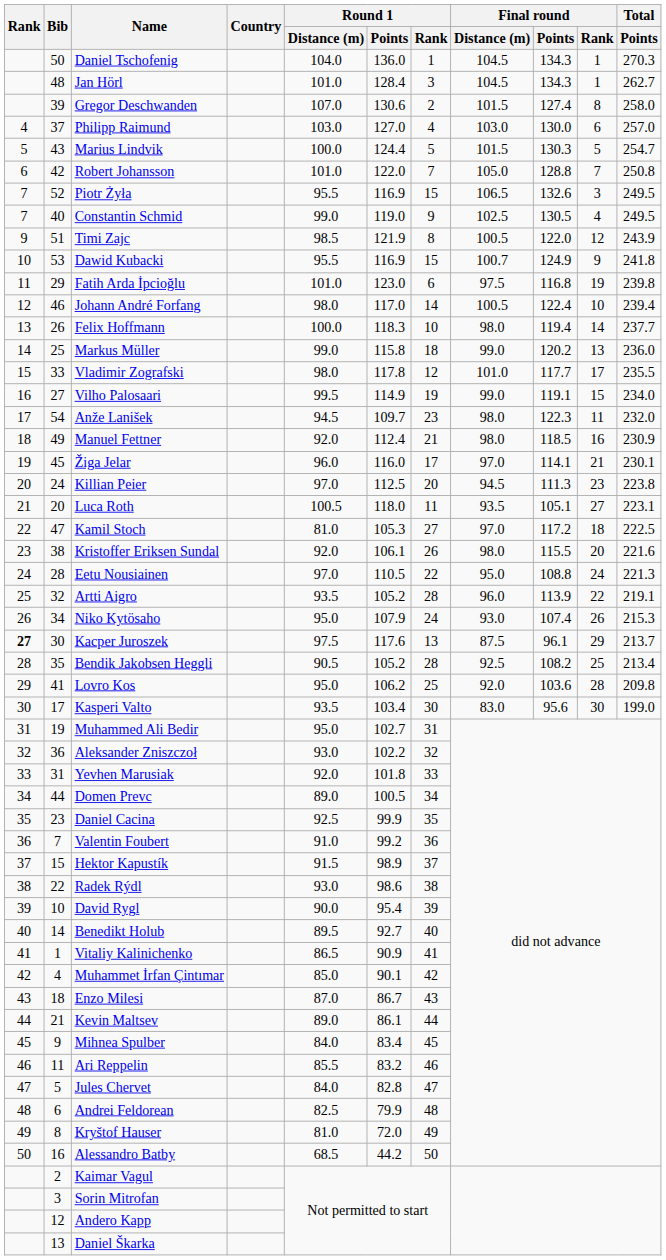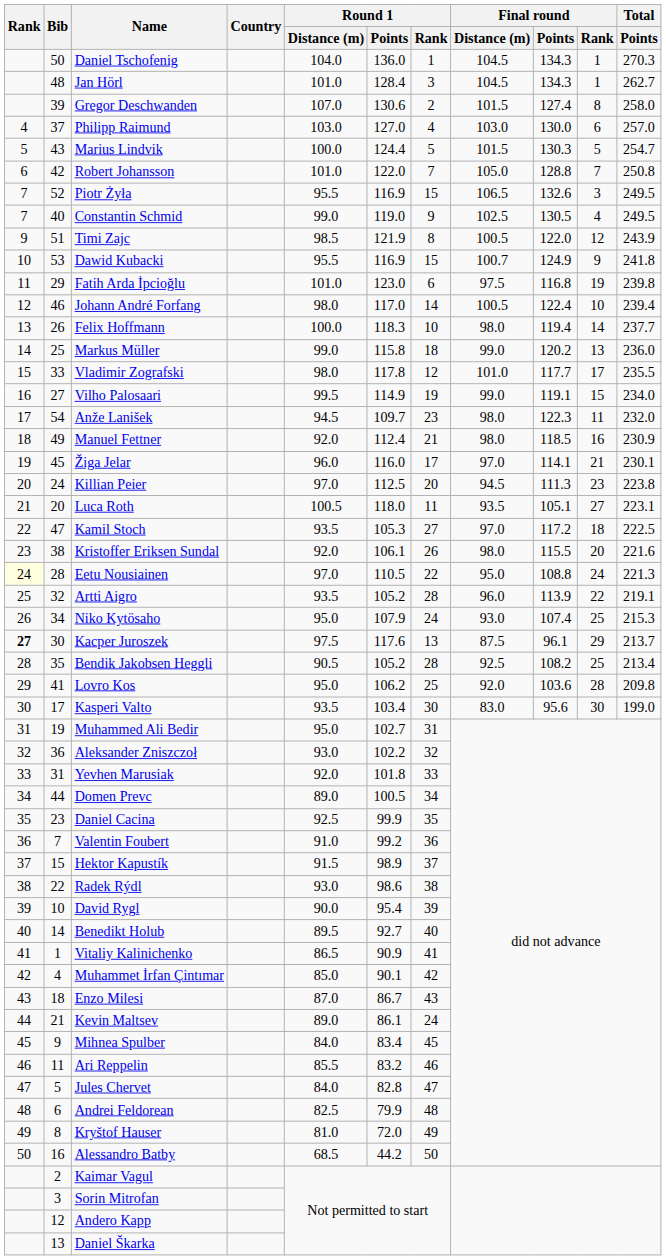 <table class="wikitable sortable" style="text-align:center">
 <tr>
 <th rowspan=2>Rank</th>
 <th rowspan=2>Bib</th>
 <th rowspan=2>Name</th>
 <th rowspan=2>Country</th>
 <th colspan=3>Round 1</th>
 <th colspan=3>Final round</th>
 <th>Total</th>
 </tr>
 <tr>
 <th>Distance (m)</th>
 <th>Points</th>
 <th>Rank</th>
 <th>Distance (m)</th>
 <th>Points</th>
 <th>Rank</th>
 <th>Points</th>
 </tr>
 <tr>
 <td></td>
 <td>50</td>
 <td align=left><a href='#'>Daniel Tschofenig</a></td>
 <td align=left></td>
 <td>104.0</td>
 <td>136.0</td>
 <td>1</td>
 <td>104.5</td>
 <td>134.3</td>
 <td>1</td>
 <td>270.3</td>
 </tr>
 <tr>
 <td></td>
 <td>48</td>
 <td align=left><a href='#'>Jan Hörl</a></td>
 <td align=left></td>
 <td>101.0</td>
 <td>128.4</td>
 <td>3</td>
 <td>104.5</td>
 <td>134.3</td>
 <td>1</td>
 <td>262.7</td>
 </tr>
 <tr>
 <td></td>
 <td>39</td>
 <td align=left><a href='#'>Gregor Deschwanden</a></td>
 <td align=left></td>
 <td>107.0</td>
 <td>130.6</td>
 <td>2</td>
 <td>101.5</td>
 <td>127.4</td>
 <td>8</td>
 <td>258.0</td>
 </tr>
 <tr>
 <td>4</td>
 <td>37</td>
 <td align=left><a href='#'>Philipp Raimund</a></td>
 <td align=left></td>
 <td>103.0</td>
 <td>127.0</td>
 <td>4</td>
 <td>103.0</td>
 <td>130.0</td>
 <td>6</td>
 <td>257.0</td>
 </tr>
 <tr>
 <td>5</td>
 <td>43</td>
 <td align=left><a href='#'>Marius Lindvik</a></td>
 <td align=left></td>
 <td>100.0</td>
 <td>124.4</td>
 <td>5</td>
 <td>101.5</td>
 <td>130.3</td>
 <td>5</td>
 <td>254.7</td>
 </tr>
 <tr>
 <td>6</td>
 <td>42</td>
 <td align=left><a href='#'>Robert Johansson</a></td>
 <td align=left></td>
 <td>101.0</td>
 <td>122.0</td>
 <td>7</td>
 <td>105.0</td>
 <td>128.8</td>
 <td>7</td>
 <td>250.8</td>
 </tr>
 <tr>
 <td>7</td>
 <td>52</td>
 <td align=left><a href='#'>Piotr Żyła</a></td>
 <td align=left></td>
 <td>95.5</td>
 <td>116.9</td>
 <td>15</td>
 <td>106.5</td>
 <td>132.6</td>
 <td>3</td>
 <td>249.5</td>
 </tr>
 <tr>
 <td>7</td>
 <td>40</td>
 <td align=left><a href='#'>Constantin Schmid</a></td>
 <td align=left></td>
 <td>99.0</td>
 <td>119.0</td>
 <td>9</td>
 <td>102.5</td>
 <td>130.5</td>
 <td>4</td>
 <td>249.5</td>
 </tr>
 <tr>
 <td>9</td>
 <td>51</td>
 <td align=left><a href='#'>Timi Zajc</a></td>
 <td align=left></td>
 <td>98.5</td>
 <td>121.9</td>
 <td>8</td>
 <td>100.5</td>
 <td>122.0</td>
 <td>12</td>
 <td>243.9</td>
 </tr>
 <tr>
 <td>10</td>
 <td>53</td>
 <td align=left><a href='#'>Dawid Kubacki</a></td>
 <td align=left></td>
 <td>95.5</td>
 <td>116.9</td>
 <td>15</td>
 <td>100.7</td>
 <td>124.9</td>
 <td>9</td>
 <td>241.8</td>
 </tr>
 <tr>
 <td>11</td>
 <td>29</td>
 <td align=left><a href='#'>Fatih Arda İpcioğlu</a></td>
 <td align=left></td>
 <td>101.0</td>
 <td>123.0</td>
 <td>6</td>
 <td>97.5</td>
 <td>116.8</td>
 <td>19</td>
 <td>239.8</td>
 </tr>
 <tr>
 <td>12</td>
 <td>46</td>
 <td align=left><a href='#'>Johann André Forfang</a></td>
 <td align=left></td>
 <td>98.0</td>
 <td>117.0</td>
 <td>14</td>
 <td>100.5</td>
 <td>122.4</td>
 <td>10</td>
 <td>239.4</td>
 </tr>
 <tr>
 <td>13</td>
 <td>26</td>
 <td align=left><a href='#'>Felix Hoffmann</a></td>
 <td align=left></td>
 <td>100.0</td>
 <td>118.3</td>
 <td>10</td>
 <td>98.0</td>
 <td>119.4</td>
 <td>14</td>
 <td>237.7</td>
 </tr>
 <tr>
 <td>14</td>
 <td>25</td>
 <td align=left><a href='#'>Markus Müller</a></td>
 <td align=left></td>
 <td>99.0</td>
 <td>115.8</td>
 <td>18</td>
 <td>99.0</td>
 <td>120.2</td>
 <td>13</td>
 <td>236.0</td>
 </tr>
 <tr>
 <td>15</td>
 <td>33</td>
 <td align=left><a href='#'>Vladimir Zografski</a></td>
 <td align=left></td>
 <td>98.0</td>
 <td>117.8</td>
 <td>12</td>
 <td>101.0</td>
 <td>117.7</td>
 <td>17</td>
 <td>235.5</td>
 </tr>
 <tr>
 <td>16</td>
 <td>27</td>
 <td align=left><a href='#'>Vilho Palosaari</a></td>
 <td align=left></td>
 <td>99.5</td>
 <td>114.9</td>
 <td>19</td>
 <td>99.0</td>
 <td>119.1</td>
 <td>15</td>
 <td>234.0</td>
 </tr>
 <tr>
 <td>17</td>
 <td>54</td>
 <td align=left><a href='#'>Anže Lanišek</a></td>
 <td align=left></td>
 <td>94.5</td>
 <td>109.7</td>
 <td>23</td>
 <td>98.0</td>
 <td>122.3</td>
 <td>11</td>
 <td>232.0</td>
 </tr>
 <tr>
 <td>18</td>
 <td>49</td>
 <td align=left><a href='#'>Manuel Fettner</a></td>
 <td align=left></td>
 <td>92.0</td>
 <td>112.4</td>
 <td>21</td>
 <td>98.0</td>
 <td>118.5</td>
 <td>16</td>
 <td>230.9</td>
 </tr>
 <tr>
 <td>19</td>
 <td>45</td>
 <td align=left><a href='#'>Žiga Jelar</a></td>
 <td align=left></td>
 <td>96.0</td>
 <td>116.0</td>
 <td>17</td>
 <td>97.0</td>
 <td>114.1</td>
 <td>21</td>
 <td>230.1</td>
 </tr>
 <tr>
 <td>20</td>
 <td>24</td>
 <td align=left><a href='#'>Killian Peier</a></td>
 <td align=left></td>
 <td>97.0</td>
 <td>112.5</td>
 <td>20</td>
 <td>94.5</td>
 <td>111.3</td>
 <td>23</td>
 <td>223.8</td>
 </tr>
 <tr>
 <td>21</td>
 <td>20</td>
 <td align=left><a href='#'>Luca Roth</a></td>
 <td align=left></td>
 <td>100.5</td>
 <td>118.0</td>
 <td>11</td>
 <td>93.5</td>
 <td>105.1</td>
 <td>27</td>
 <td>223.1</td>
 </tr>
 <tr>
 <td>22</td>
 <td>47</td>
 <td align=left><a href='#'>Kamil Stoch</a></td>
 <td align=left></td>
-<td>81.0</td>
+<td>93.5</td>
 <td>105.3</td>
 <td>27</td>
 <td>97.0</td>
 <td>117.2</td>
 <td>18</td>
 <td>222.5</td>
 </tr>
 <tr>
 <td>23</td>
 <td>38</td>
 <td align=left><a href='#'>Kristoffer Eriksen Sundal</a></td>
 <td align=left></td>
 <td>92.0</td>
 <td>106.1</td>
 <td>26</td>
 <td>98.0</td>
 <td>115.5</td>
 <td>20</td>
 <td>221.6</td>
 </tr>
 <tr>
-<td>24</td>
+<td style="background: lightyellow;">24</td>
 <td>28</td>
 <td align=left><a href='#'>Eetu Nousiainen</a></td>
 <td align=left></td>
 <td>97.0</td>
 <td>110.5</td>
 <td>22</td>
 <td>95.0</td>
 <td>108.8</td>
 <td>24</td>
 <td>221.3</td>
 </tr>
 <tr>
 <td>25</td>
 <td>32</td>
 <td align=left><a href='#'>Artti Aigro</a></td>
 <td align=left></td>
 <td>93.5</td>
 <td>105.2</td>
 <td>28</td>
 <td>96.0</td>
 <td>113.9</td>
 <td>22</td>
 <td>219.1</td>
 </tr>
 <tr>
 <td>26</td>
 <td>34</td>
 <td align=left><a href='#'>Niko Kytösaho</a></td>
 <td align=left></td>
 <td>95.0</td>
 <td>107.9</td>
 <td>24</td>
 <td>93.0</td>
 <td>107.4</td>
-<td>26</td>
+<td>25</td>
 <td>215.3</td>
 </tr>
 <tr>
 <td><strong>27</strong></td>
 <td>30</td>
 <td align=left><a href='#'>Kacper Juroszek</a></td>
 <td align=left></td>
 <td>97.5</td>
 <td>117.6</td>
 <td>13</td>
 <td>87.5</td>
 <td>96.1</td>
 <td>29</td>
 <td>213.7</td>
 </tr>
 <tr>
 <td>28</td>
 <td>35</td>
 <td align=left><a href='#'>Bendik Jakobsen Heggli</a></td>
 <td align=left></td>
 <td>90.5</td>
 <td>105.2</td>
 <td>28</td>
 <td>92.5</td>
 <td>108.2</td>
 <td>25</td>
 <td>213.4</td>
 </tr>
 <tr>
 <td>29</td>
 <td>41</td>
 <td align=left><a href='#'>Lovro Kos</a></td>
 <td align=left></td>
 <td>95.0</td>
 <td>106.2</td>
 <td>25</td>
 <td>92.0</td>
 <td>103.6</td>
 <td>28</td>
 <td>209.8</td>
 </tr>
 <tr>
 <td>30</td>
 <td>17</td>
 <td align=left><a href='#'>Kasperi Valto</a></td>
 <td align=left></td>
 <td>93.5</td>
 <td>103.4</td>
 <td>30</td>
 <td>83.0</td>
 <td>95.6</td>
 <td>30</td>
 <td>199.0</td>
 </tr>
 <tr>
 <td>31</td>
 <td>19</td>
 <td align=left><a href='#'>Muhammed Ali Bedir</a></td>
 <td align=left></td>
 <td>95.0</td>
 <td>102.7</td>
 <td>31</td>
 <td colspan=4 rowspan=20>did not advance</td>
 </tr>
 <tr>
 <td>32</td>
 <td>36</td>
 <td align=left><a href='#'>Aleksander Zniszczoł</a></td>
 <td align=left></td>
 <td>93.0</td>
 <td>102.2</td>
 <td>32</td>
 </tr>
 <tr>
 <td>33</td>
 <td>31</td>
 <td align=left><a href='#'>Yevhen Marusiak</a></td>
 <td align=left></td>
 <td>92.0</td>
 <td>101.8</td>
 <td>33</td>
 </tr>
 <tr>
 <td>34</td>
 <td>44</td>
 <td align=left><a href='#'>Domen Prevc</a></td>
 <td align=left></td>
 <td>89.0</td>
 <td>100.5</td>
 <td>34</td>
 </tr>
 <tr>
 <td>35</td>
 <td>23</td>
 <td align=left><a href='#'>Daniel Cacina</a></td>
 <td align=left></td>
 <td>92.5</td>
 <td>99.9</td>
 <td>35</td>
 </tr>
 <tr>
 <td>36</td>
 <td>7</td>
 <td align=left><a href='#'>Valentin Foubert</a></td>
 <td align=left></td>
 <td>91.0</td>
 <td>99.2</td>
 <td>36</td>
 </tr>
 <tr>
 <td>37</td>
 <td>15</td>
 <td align=left><a href='#'>Hektor Kapustík</a></td>
 <td align=left></td>
 <td>91.5</td>
 <td>98.9</td>
 <td>37</td>
 </tr>
 <tr>
 <td>38</td>
 <td>22</td>
 <td align=left><a href='#'>Radek Rýdl</a></td>
 <td align=left></td>
 <td>93.0</td>
 <td>98.6</td>
 <td>38</td>
 </tr>
 <tr>
 <td>39</td>
 <td>10</td>
 <td align=left><a href='#'>David Rygl</a></td>
 <td align=left></td>
 <td>90.0</td>
 <td>95.4</td>
 <td>39</td>
 </tr>
 <tr>
 <td>40</td>
 <td>14</td>
 <td align=left><a href='#'>Benedikt Holub</a></td>
 <td align=left></td>
 <td>89.5</td>
 <td>92.7</td>
 <td>40</td>
 </tr>
 <tr>
 <td>41</td>
 <td>1</td>
 <td align=left><a href='#'>Vitaliy Kalinichenko</a></td>
 <td align=left></td>
 <td>86.5</td>
 <td>90.9</td>
 <td>41</td>
 </tr>
 <tr>
 <td>42</td>
 <td>4</td>
 <td align=left><a href='#'>Muhammet İrfan Çintımar</a></td>
 <td align=left></td>
 <td>85.0</td>
 <td>90.1</td>
 <td>42</td>
 </tr>
 <tr>
 <td>43</td>
 <td>18</td>
 <td align=left><a href='#'>Enzo Milesi</a></td>
 <td align=left></td>
 <td>87.0</td>
 <td>86.7</td>
 <td>43</td>
 </tr>
 <tr>
 <td>44</td>
 <td>21</td>
 <td align=left><a href='#'>Kevin Maltsev</a></td>
 <td align=left></td>
 <td>89.0</td>
 <td>86.1</td>
-<td>44</td>
+<td>24</td>
 </tr>
 <tr>
 <td>45</td>
 <td>9</td>
 <td align=left><a href='#'>Mihnea Spulber</a></td>
 <td align=left></td>
 <td>84.0</td>
 <td>83.4</td>
 <td>45</td>
 </tr>
 <tr>
 <td>46</td>
 <td>11</td>
 <td align=left><a href='#'>Ari Reppelin</a></td>
 <td align=left></td>
 <td>85.5</td>
 <td>83.2</td>
 <td>46</td>
 </tr>
 <tr>
 <td>47</td>
 <td>5</td>
 <td align=left><a href='#'>Jules Chervet</a></td>
 <td align=left></td>
 <td>84.0</td>
 <td>82.8</td>
 <td>47</td>
 </tr>
 <tr>
 <td>48</td>
 <td>6</td>
 <td align=left><a href='#'>Andrei Feldorean</a></td>
 <td align=left></td>
 <td>82.5</td>
 <td>79.9</td>
 <td>48</td>
 </tr>
 <tr>
 <td>49</td>
 <td>8</td>
 <td align=left><a href='#'>Kryštof Hauser</a></td>
 <td align=left></td>
 <td>81.0</td>
 <td>72.0</td>
 <td>49</td>
 </tr>
 <tr>
 <td>50</td>
 <td>16</td>
 <td align=left><a href='#'>Alessandro Batby</a></td>
 <td align=left></td>
 <td>68.5</td>
 <td>44.2</td>
 <td>50</td>
 </tr>
 <tr>
 <td></td>
 <td>2</td>
 <td align=left><a href='#'>Kaimar Vagul</a></td>
 <td align=left></td>
 <td colspan=3 rowspan=4>Not permitted to start</td>
 </tr>
 <tr>
 <td></td>
 <td>3</td>
 <td align=left><a href='#'>Sorin Mitrofan</a></td>
 <td align=left></td>
 </tr>
 <tr>
 <td></td>
 <td>12</td>
 <td align=left><a href='#'>Andero Kapp</a></td>
 <td align=left></td>
 </tr>
 <tr>
 <td></td>
 <td>13</td>
 <td align=left><a href='#'>Daniel Škarka</a></td>
 <td align=left></td>
 </tr>
 </table>
